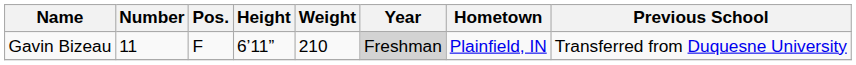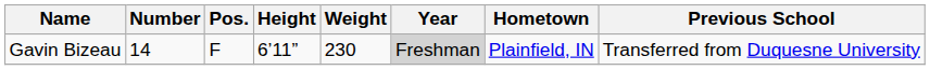 <table class="wikitable sortable" border="1">
 <tr>
 <th>Name</th>
 <th>Number</th>
 <th>Pos.</th>
 <th>Height</th>
 <th>Weight</th>
 <th>Year</th>
 <th>Hometown</th>
 <th class="unsortable">Previous School</th>
 </tr>
 <tr>
 <td>Gavin Bizeau</td>
-<td>11</td>
+<td>14</td>
 <td>F</td>
 <td>6’11”</td>
-<td>210</td>
+<td>230</td>
 <td style="background: lightgrey;">Freshman</td>
 <td><a href='#'>Plainfield, IN</a></td>
 <td>Transferred from <a href='#'>Duquesne University</a></td>
 </tr>
 <tr>
 </tr>
 </table>
